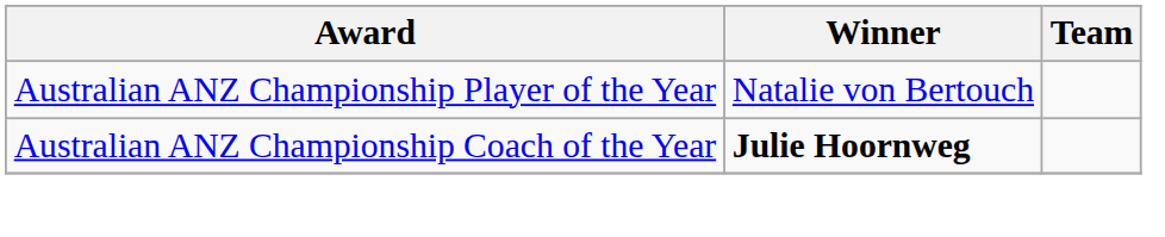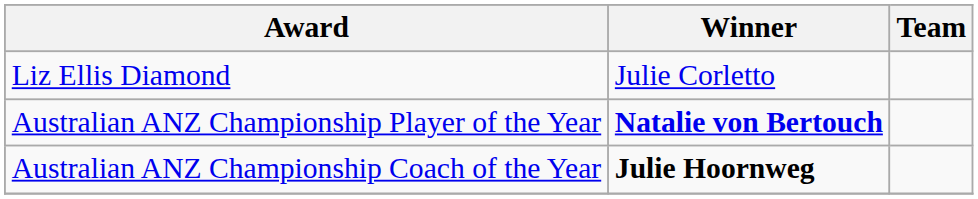 <table class="wikitable collapsible">
 <tr>
 <th>Award</th>
 <th>Winner</th>
 <th>Team</th>
 </tr>
 <tr>
+<td><a href='#'>Liz Ellis Diamond</a></td>
+<td> <a href='#'>Julie Corletto</a></td>
+<td></td>
+</tr>
+<tr>
 <td><a href='#'>Australian ANZ Championship Player of the Year</a></td>
-<td> <a href='#'>Natalie von Bertouch</a></td>
+<td><strong> <a href='#'>Natalie von Bertouch</a></strong></td>
 <td></td>
 </tr>
 <tr>
 <td><a href='#'>Australian ANZ Championship Coach of the Year</a></td>
 <td><strong> Julie Hoornweg</strong></td>
 <td></td>
 </tr>
 <tr>
 </tr>
 </table>
